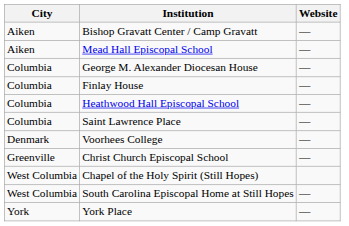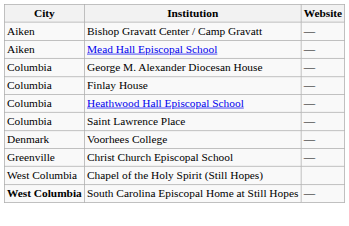 <table class="wikitable sortable">
 <tr>
 <th>City</th>
 <th>Institution</th>
 <th>Website</th>
 </tr>
 <tr>
 <td>Aiken</td>
 <td>Bishop Gravatt Center / Camp Gravatt</td>
 <td>—</td>
 </tr>
 <tr>
 <td>Aiken</td>
 <td><a href='#'>Mead Hall Episcopal School</a></td>
 <td>—</td>
 </tr>
 <tr>
 <td>Columbia</td>
 <td>George M. Alexander Diocesan House</td>
 <td>—</td>
 </tr>
 <tr>
 <td>Columbia</td>
 <td>Finlay House</td>
 <td>—</td>
 </tr>
 <tr>
 <td>Columbia</td>
 <td><a href='#'>Heathwood Hall Episcopal School</a></td>
 <td>—</td>
 </tr>
 <tr>
 <td>Columbia</td>
 <td>Saint Lawrence Place</td>
 <td>—</td>
 </tr>
 <tr>
 <td>Denmark</td>
 <td>Voorhees College</td>
 <td>—</td>
 </tr>
 <tr>
 <td>Greenville</td>
 <td>Christ Church Episcopal School</td>
 <td>—</td>
 </tr>
 <tr>
 <td>West Columbia</td>
 <td>Chapel of the Holy Spirit (Still Hopes)</td>
 <td></td>
 </tr>
 <tr>
-<td>West Columbia</td>
+<td><strong>West Columbia</strong></td>
 <td>South Carolina Episcopal Home at Still Hopes</td>
 <td>—</td>
 </tr>
-<tr>
-<td>York</td>
-<td>York Place</td>
-<td>—</td>
-</tr>
 </table>
